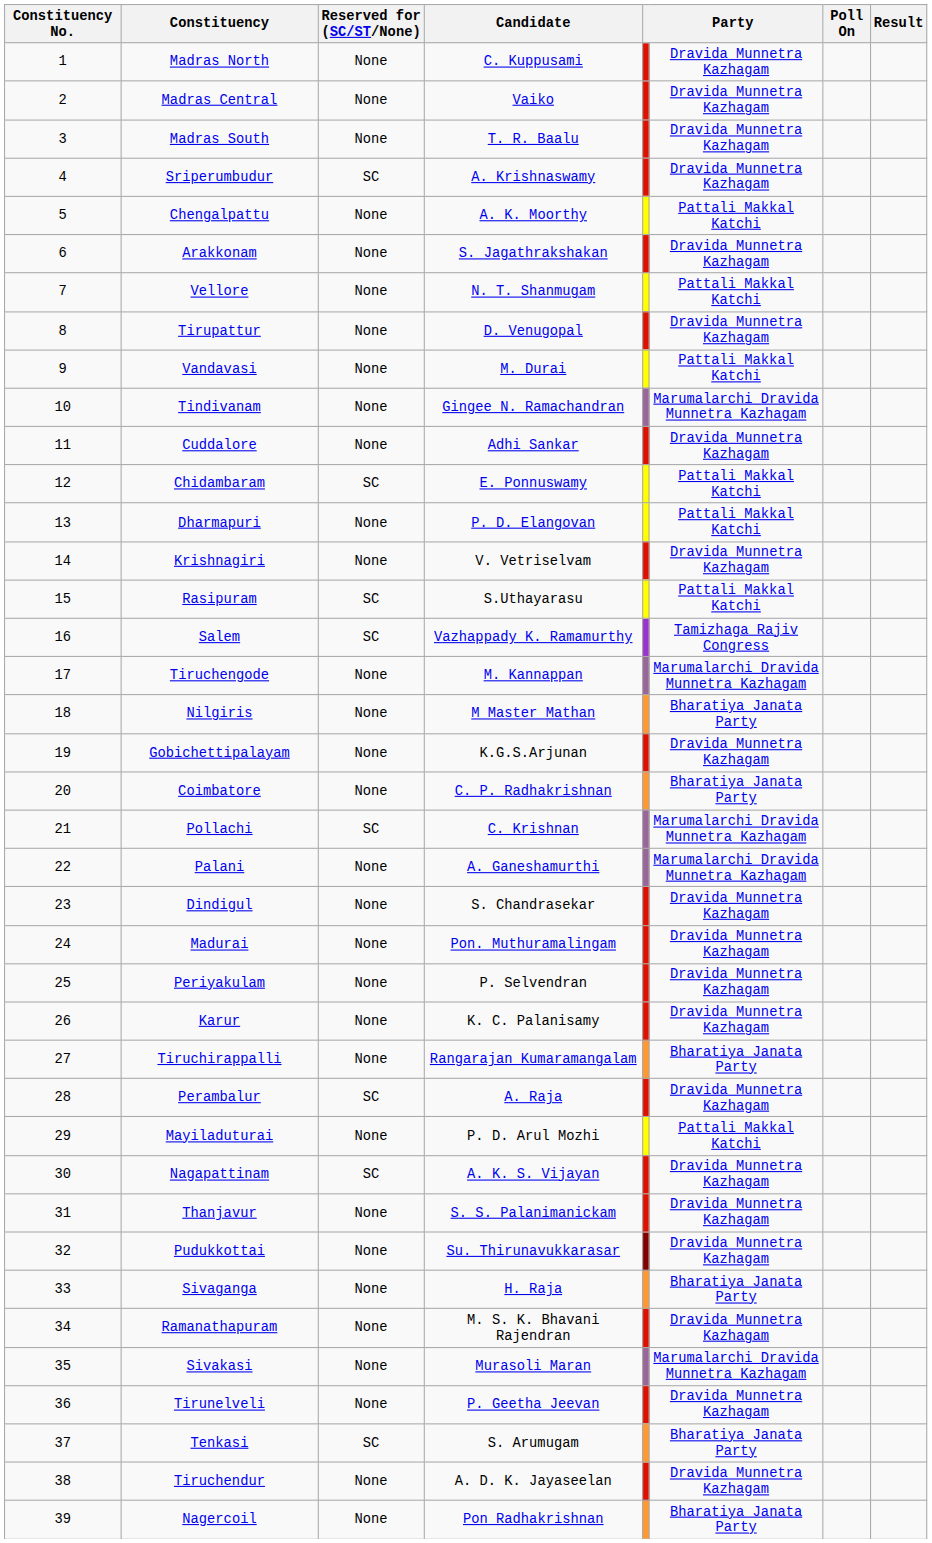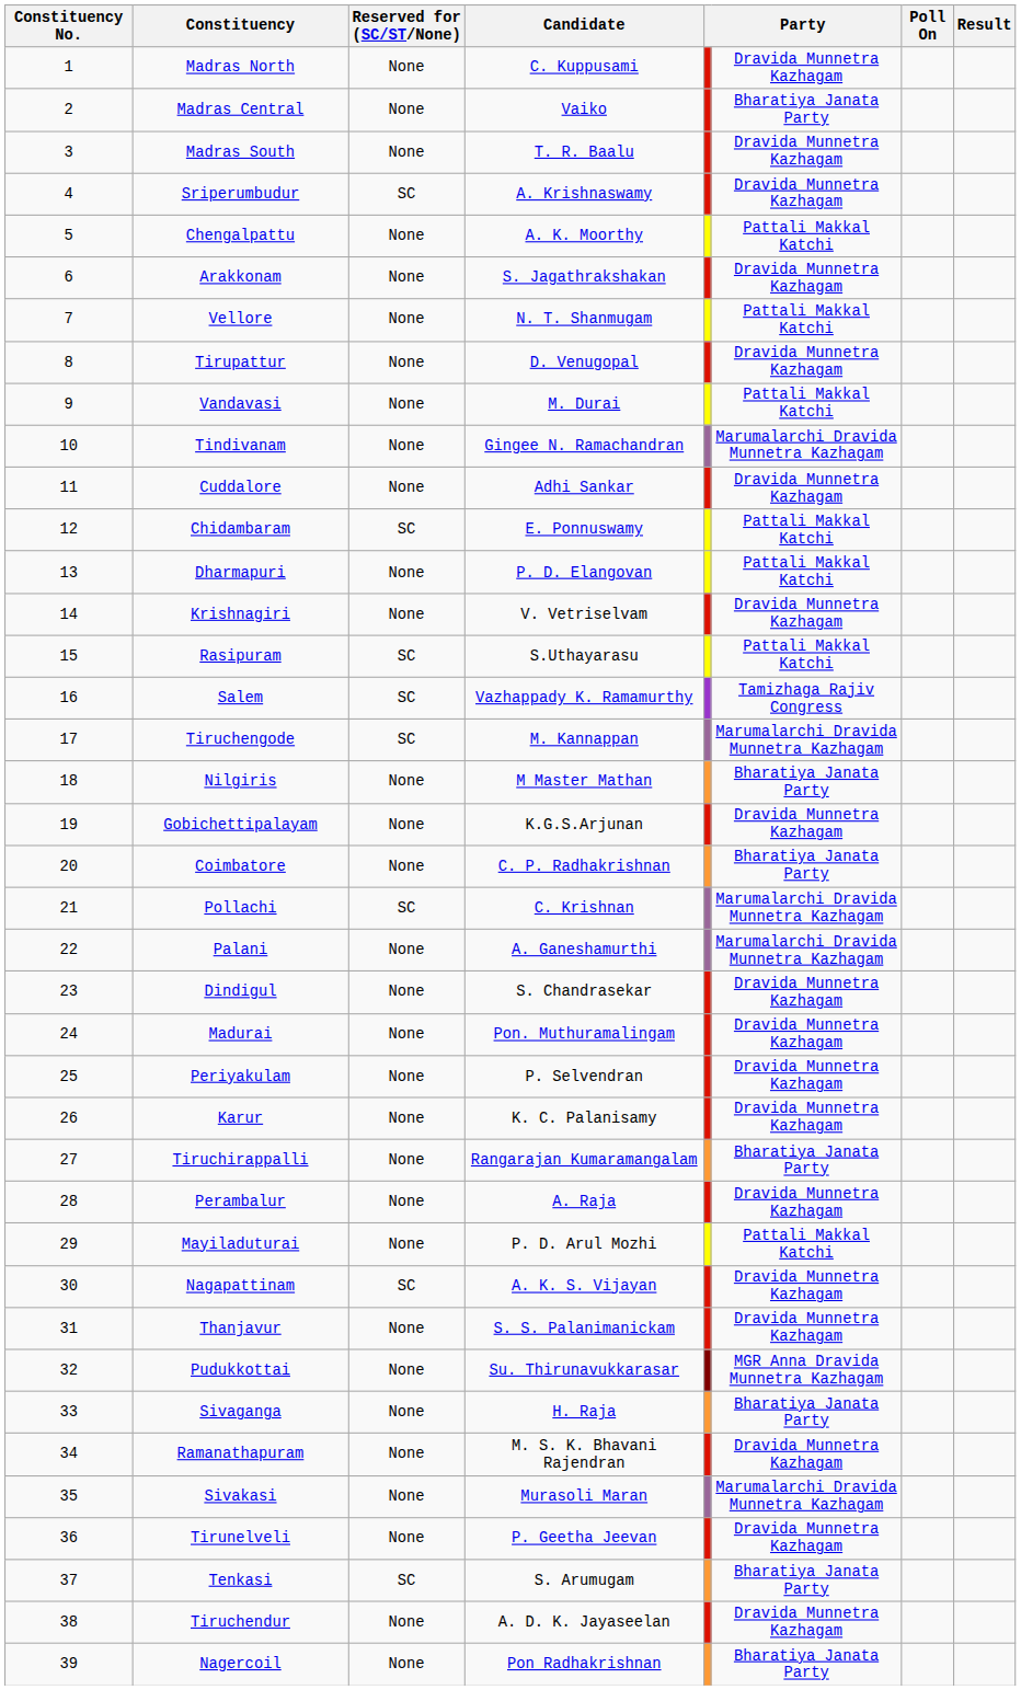 <table class="wikitable sortable" style="text-align:center">
 <tr>
 <th>Constituency No.</th>
 <th style="width:180px;">Constituency</th>
 <th>Reserved for<br>(<a href='#'>SC/ST</a>/None)</th>
 <th style="width:200px;">Candidate</th>
 <th colspan="2">Party</th>
 <th>Poll On</th>
 <th>Result</th>
 </tr>
 <tr>
 <td>1</td>
 <td><a href='#'>Madras North</a></td>
 <td>None</td>
 <td><a href='#'>C. Kuppusami</a></td>
 <td bgcolor=#DD1100></td>
 <td><a href='#'>Dravida Munnetra Kazhagam</a></td>
 <td></td>
 <td></td>
 </tr>
 <tr>
 <td>2</td>
 <td><a href='#'>Madras Central</a></td>
 <td>None</td>
 <td><a href='#'>Vaiko</a></td>
 <td bgcolor=#DD1100></td>
-<td><a href='#'>Dravida Munnetra Kazhagam</a></td>
+<td><a href='#'>Bharatiya Janata Party</a></td>
 <td></td>
 <td></td>
 </tr>
 <tr>
 <td>3</td>
 <td><a href='#'>Madras South</a></td>
 <td>None</td>
 <td><a href='#'>T. R. Baalu</a></td>
 <td bgcolor=#DD1100></td>
 <td><a href='#'>Dravida Munnetra Kazhagam</a></td>
 <td></td>
 <td></td>
 </tr>
 <tr>
 <td>4</td>
 <td><a href='#'>Sriperumbudur</a></td>
 <td>SC</td>
 <td><a href='#'>A. Krishnaswamy</a></td>
 <td bgcolor=#DD1100></td>
 <td><a href='#'>Dravida Munnetra Kazhagam</a></td>
 <td></td>
 <td></td>
 </tr>
 <tr>
 <td>5</td>
 <td><a href='#'>Chengalpattu</a></td>
 <td>None</td>
 <td><a href='#'>A. K. Moorthy</a></td>
 <td bgcolor=#FFFF00></td>
 <td><a href='#'>Pattali Makkal Katchi</a></td>
 <td></td>
 <td></td>
 </tr>
 <tr>
 <td>6</td>
 <td><a href='#'>Arakkonam</a></td>
 <td>None</td>
 <td><a href='#'>S. Jagathrakshakan</a></td>
 <td bgcolor=#DD1100></td>
 <td><a href='#'>Dravida Munnetra Kazhagam</a></td>
 <td></td>
 <td></td>
 </tr>
 <tr>
 <td>7</td>
 <td><a href='#'>Vellore</a></td>
 <td>None</td>
 <td><a href='#'>N. T. Shanmugam</a></td>
 <td bgcolor=#FFFF00></td>
 <td><a href='#'>Pattali Makkal Katchi</a></td>
 <td></td>
 <td></td>
 </tr>
 <tr>
 <td>8</td>
 <td><a href='#'>Tirupattur</a></td>
 <td>None</td>
 <td><a href='#'>D. Venugopal</a></td>
 <td bgcolor=#DD1100></td>
 <td><a href='#'>Dravida Munnetra Kazhagam</a></td>
 <td></td>
 <td></td>
 </tr>
 <tr>
 <td>9</td>
 <td><a href='#'>Vandavasi</a></td>
 <td>None</td>
 <td><a href='#'>M. Durai</a></td>
 <td bgcolor=#FFFF00></td>
 <td><a href='#'>Pattali Makkal Katchi</a></td>
 <td></td>
 <td></td>
 </tr>
 <tr>
 <td>10</td>
 <td><a href='#'>Tindivanam</a></td>
 <td>None</td>
 <td><a href='#'>Gingee N. Ramachandran</a></td>
 <td bgcolor=#996699></td>
 <td><a href='#'>Marumalarchi Dravida Munnetra Kazhagam</a></td>
 <td></td>
 <td></td>
 </tr>
 <tr>
 <td>11</td>
 <td><a href='#'>Cuddalore</a></td>
 <td>None</td>
 <td><a href='#'>Adhi Sankar</a></td>
 <td bgcolor=#DD1100></td>
 <td><a href='#'>Dravida Munnetra Kazhagam</a></td>
 <td></td>
 <td></td>
 </tr>
 <tr>
 <td>12</td>
 <td><a href='#'>Chidambaram</a></td>
 <td>SC</td>
 <td><a href='#'>E. Ponnuswamy</a></td>
 <td bgcolor=#FFFF00></td>
 <td><a href='#'>Pattali Makkal Katchi</a></td>
 <td></td>
 <td></td>
 </tr>
 <tr>
 <td>13</td>
 <td><a href='#'>Dharmapuri</a></td>
 <td>None</td>
 <td><a href='#'>P. D. Elangovan</a></td>
 <td bgcolor=#FFFF00></td>
 <td><a href='#'>Pattali Makkal Katchi</a></td>
 <td></td>
 <td></td>
 </tr>
 <tr>
 <td>14</td>
 <td><a href='#'>Krishnagiri</a></td>
 <td>None</td>
 <td>V. Vetriselvam</td>
 <td bgcolor=#DD1100></td>
 <td><a href='#'>Dravida Munnetra Kazhagam</a></td>
 <td></td>
 <td></td>
 </tr>
 <tr>
 <td>15</td>
 <td><a href='#'>Rasipuram</a></td>
 <td>SC</td>
 <td>S.Uthayarasu</td>
 <td bgcolor=#FFFF00></td>
 <td><a href='#'>Pattali Makkal Katchi</a></td>
 <td></td>
 <td></td>
 </tr>
 <tr>
 <td>16</td>
 <td><a href='#'>Salem</a></td>
 <td>SC</td>
 <td><a href='#'>Vazhappady K. Ramamurthy</a></td>
 <td bgcolor=#9933CC></td>
 <td><a href='#'>Tamizhaga Rajiv Congress</a></td>
 <td></td>
 <td></td>
 </tr>
 <tr>
 <td>17</td>
 <td><a href='#'>Tiruchengode</a></td>
-<td>None</td>
+<td>SC</td>
 <td><a href='#'>M. Kannappan</a></td>
 <td bgcolor=#996699></td>
 <td><a href='#'>Marumalarchi Dravida Munnetra Kazhagam</a></td>
 <td></td>
 <td></td>
 </tr>
 <tr>
 <td>18</td>
 <td><a href='#'>Nilgiris</a></td>
 <td>None</td>
 <td><a href='#'>M Master Mathan</a></td>
 <td bgcolor=#FF9933></td>
 <td><a href='#'>Bharatiya Janata Party</a></td>
 <td></td>
 <td></td>
 </tr>
 <tr>
 <td>19</td>
 <td><a href='#'>Gobichettipalayam</a></td>
 <td>None</td>
 <td>K.G.S.Arjunan</td>
 <td bgcolor=#DD1100></td>
 <td><a href='#'>Dravida Munnetra Kazhagam</a></td>
 <td></td>
 <td></td>
 </tr>
 <tr>
 <td>20</td>
 <td><a href='#'>Coimbatore</a></td>
 <td>None</td>
 <td><a href='#'>C. P. Radhakrishnan</a></td>
 <td bgcolor=#FF9933></td>
 <td><a href='#'>Bharatiya Janata Party</a></td>
 <td></td>
 <td></td>
 </tr>
 <tr>
 <td>21</td>
 <td><a href='#'>Pollachi</a></td>
 <td>SC</td>
 <td><a href='#'>C. Krishnan</a></td>
 <td bgcolor=#996699></td>
 <td><a href='#'>Marumalarchi Dravida Munnetra Kazhagam</a></td>
 <td></td>
 <td></td>
 </tr>
 <tr>
 <td>22</td>
 <td><a href='#'>Palani</a></td>
 <td>None</td>
 <td><a href='#'>A. Ganeshamurthi</a></td>
 <td bgcolor=#996699></td>
 <td><a href='#'>Marumalarchi Dravida Munnetra Kazhagam</a></td>
 <td></td>
 <td></td>
 </tr>
 <tr>
 <td>23</td>
 <td><a href='#'>Dindigul</a></td>
 <td>None</td>
 <td>S. Chandrasekar</td>
 <td bgcolor=#DD1100></td>
 <td><a href='#'>Dravida Munnetra Kazhagam</a></td>
 <td></td>
 <td></td>
 </tr>
 <tr>
 <td>24</td>
 <td><a href='#'>Madurai</a></td>
 <td>None</td>
 <td><a href='#'>Pon. Muthuramalingam</a></td>
 <td bgcolor=#DD1100></td>
 <td><a href='#'>Dravida Munnetra Kazhagam</a></td>
 <td></td>
 <td></td>
 </tr>
 <tr>
 <td>25</td>
 <td><a href='#'>Periyakulam</a></td>
 <td>None</td>
 <td>P. Selvendran</td>
 <td bgcolor=#DD1100></td>
 <td><a href='#'>Dravida Munnetra Kazhagam</a></td>
 <td></td>
 <td></td>
 </tr>
 <tr>
 <td>26</td>
 <td><a href='#'>Karur</a></td>
 <td>None</td>
 <td>K. C. Palanisamy</td>
 <td bgcolor=#DD1100></td>
 <td><a href='#'>Dravida Munnetra Kazhagam</a></td>
 <td></td>
 <td></td>
 </tr>
 <tr>
 <td>27</td>
 <td><a href='#'>Tiruchirappalli</a></td>
 <td>None</td>
 <td><a href='#'>Rangarajan Kumaramangalam</a></td>
 <td bgcolor=#FF9933></td>
 <td><a href='#'>Bharatiya Janata Party</a></td>
 <td></td>
 <td></td>
 </tr>
 <tr>
 <td>28</td>
 <td><a href='#'>Perambalur</a></td>
-<td>SC</td>
+<td>None</td>
 <td><a href='#'>A. Raja</a></td>
 <td bgcolor=#DD1100></td>
 <td><a href='#'>Dravida Munnetra Kazhagam</a></td>
 <td></td>
 <td></td>
 </tr>
 <tr>
 <td>29</td>
 <td><a href='#'>Mayiladuturai</a></td>
 <td>None</td>
 <td>P. D. Arul Mozhi</td>
 <td bgcolor=#FFFF00></td>
 <td><a href='#'>Pattali Makkal Katchi</a></td>
 <td></td>
 <td></td>
 </tr>
 <tr>
 <td>30</td>
 <td><a href='#'>Nagapattinam</a></td>
 <td>SC</td>
 <td><a href='#'>A. K. S. Vijayan</a></td>
 <td bgcolor=#DD1100></td>
 <td><a href='#'>Dravida Munnetra Kazhagam</a></td>
 <td></td>
 <td></td>
 </tr>
 <tr>
 <td>31</td>
 <td><a href='#'>Thanjavur</a></td>
 <td>None</td>
 <td><a href='#'>S. S. Palanimanickam</a></td>
 <td bgcolor=#DD1100></td>
 <td><a href='#'>Dravida Munnetra Kazhagam</a></td>
 <td></td>
 <td></td>
 </tr>
 <tr>
 <td>32</td>
 <td><a href='#'>Pudukkottai</a></td>
 <td>None</td>
 <td><a href='#'>Su. Thirunavukkarasar</a></td>
 <td bgcolor=maroon></td>
-<td><a href='#'>Dravida Munnetra Kazhagam</a></td>
+<td><a href='#'>MGR Anna Dravida Munnetra Kazhagam</a></td>
 <td></td>
 <td></td>
 </tr>
 <tr>
 <td>33</td>
 <td><a href='#'>Sivaganga</a></td>
 <td>None</td>
 <td><a href='#'>H. Raja</a></td>
 <td bgcolor=#FF9933></td>
 <td><a href='#'>Bharatiya Janata Party</a></td>
 <td></td>
 <td></td>
 </tr>
 <tr>
 <td>34</td>
 <td><a href='#'>Ramanathapuram</a></td>
 <td>None</td>
 <td>M. S. K. Bhavani Rajendran</td>
 <td bgcolor=#DD1100></td>
 <td><a href='#'>Dravida Munnetra Kazhagam</a></td>
 <td></td>
 <td></td>
 </tr>
 <tr>
 <td>35</td>
 <td><a href='#'>Sivakasi</a></td>
 <td>None</td>
 <td><a href='#'>Murasoli Maran</a></td>
 <td bgcolor=#996699></td>
 <td><a href='#'>Marumalarchi Dravida Munnetra Kazhagam</a></td>
 <td></td>
 <td></td>
 </tr>
 <tr>
 <td>36</td>
 <td><a href='#'>Tirunelveli</a></td>
 <td>None</td>
 <td><a href='#'>P. Geetha Jeevan</a></td>
 <td bgcolor=#DD1100></td>
 <td><a href='#'>Dravida Munnetra Kazhagam</a></td>
 <td></td>
 <td></td>
 </tr>
 <tr>
 <td>37</td>
 <td><a href='#'>Tenkasi</a></td>
 <td>SC</td>
 <td>S. Arumugam</td>
 <td bgcolor=#FF9933></td>
 <td><a href='#'>Bharatiya Janata Party</a></td>
 <td></td>
 <td></td>
 </tr>
 <tr>
 <td>38</td>
 <td><a href='#'>Tiruchendur</a></td>
 <td>None</td>
 <td>A. D. K. Jayaseelan</td>
 <td bgcolor=#DD1100></td>
 <td><a href='#'>Dravida Munnetra Kazhagam</a></td>
 <td></td>
 <td></td>
 </tr>
 <tr>
 <td>39</td>
 <td><a href='#'>Nagercoil</a></td>
 <td>None</td>
 <td><a href='#'>Pon Radhakrishnan</a></td>
 <td bgcolor=#FF9933></td>
 <td><a href='#'>Bharatiya Janata Party</a></td>
 <td></td>
 <td></td>
 </tr>
 <tr>
 </tr>
 </table>
